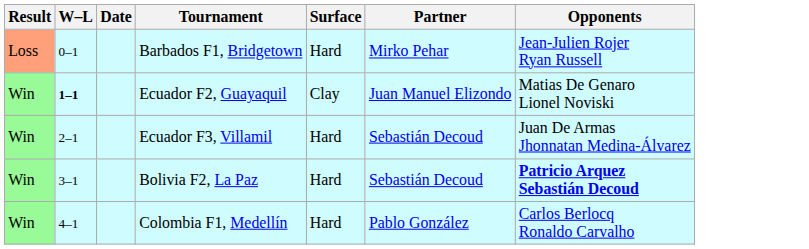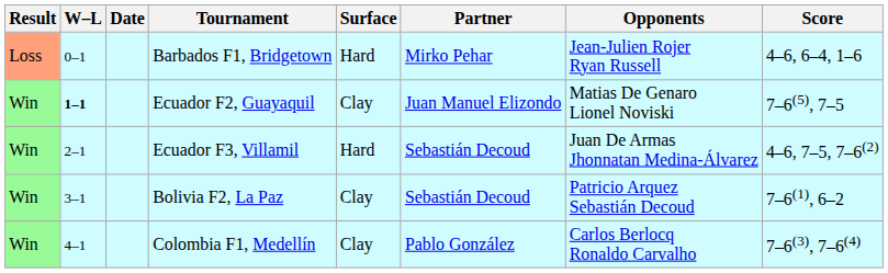 <table class="sortable wikitable">
 <tr>
 <th>Result</th>
 <th class="unsortable">W–L</th>
 <th>Date</th>
 <th>Tournament</th>
 <th>Surface</th>
 <th>Partner</th>
 <th>Opponents</th>
+<th class="unsortable">Score</th>
 </tr>
 <tr style="background:#cffcff;">
 <td style="background:#ffa07a;">Loss</td>
 <td><small>0–1</small></td>
 <td></td>
 <td>Barbados F1, <a href='#'>Bridgetown</a></td>
 <td>Hard</td>
 <td> <a href='#'>Mirko Pehar</a></td>
 <td> <a href='#'>Jean-Julien Rojer</a> <br>  <a href='#'>Ryan Russell</a></td>
+<td>4–6, 6–4, 1–6</td>
 </tr>
 <tr style="background:#cffcff;">
 <td style="background:#98fb98;">Win</td>
 <td><strong><small>1–1</small></strong></td>
 <td></td>
 <td>Ecuador F2, <a href='#'>Guayaquil</a></td>
 <td>Clay</td>
 <td> <a href='#'>Juan Manuel Elizondo</a></td>
 <td> Matias De Genaro <br>  Lionel Noviski</td>
+<td>7–6<sup>(5)</sup>, 7–5</td>
 </tr>
 <tr style="background:#cffcff;">
 <td style="background:#98fb98;">Win</td>
 <td><small>2–1</small></td>
 <td></td>
 <td>Ecuador F3, <a href='#'>Villamil</a></td>
 <td>Hard</td>
 <td> <a href='#'>Sebastián Decoud</a></td>
 <td> Juan De Armas <br>  <a href='#'>Jhonnatan Medina-Álvarez</a></td>
+<td>4–6, 7–5, 7–6<sup>(2)</sup></td>
 </tr>
 <tr style="background:#cffcff;">
 <td style="background:#98fb98;">Win</td>
 <td><small>3–1</small></td>
 <td></td>
 <td>Bolivia F2, <a href='#'>La Paz</a></td>
-<td>Hard</td>
+<td>Clay</td>
 <td> <a href='#'>Sebastián Decoud</a></td>
-<td><strong> <a href='#'>Patricio Arquez</a> <br>  <a href='#'>Sebastián Decoud</a></strong></td>
+<td> <a href='#'>Patricio Arquez</a> <br>  <a href='#'>Sebastián Decoud</a></td>
+<td>7–6<sup>(1)</sup>, 6–2</td>
 </tr>
 <tr style="background:#cffcff;">
 <td style="background:#98fb98;">Win</td>
 <td><small>4–1</small></td>
 <td></td>
 <td>Colombia F1, <a href='#'>Medellín</a></td>
-<td>Hard</td>
+<td>Clay</td>
 <td> <a href='#'>Pablo González</a></td>
 <td> <a href='#'>Carlos Berlocq</a> <br>  <a href='#'>Ronaldo Carvalho</a></td>
+<td>7–6<sup>(3)</sup>, 7–6<sup>(4)</sup></td>
 </tr>
 </table>
